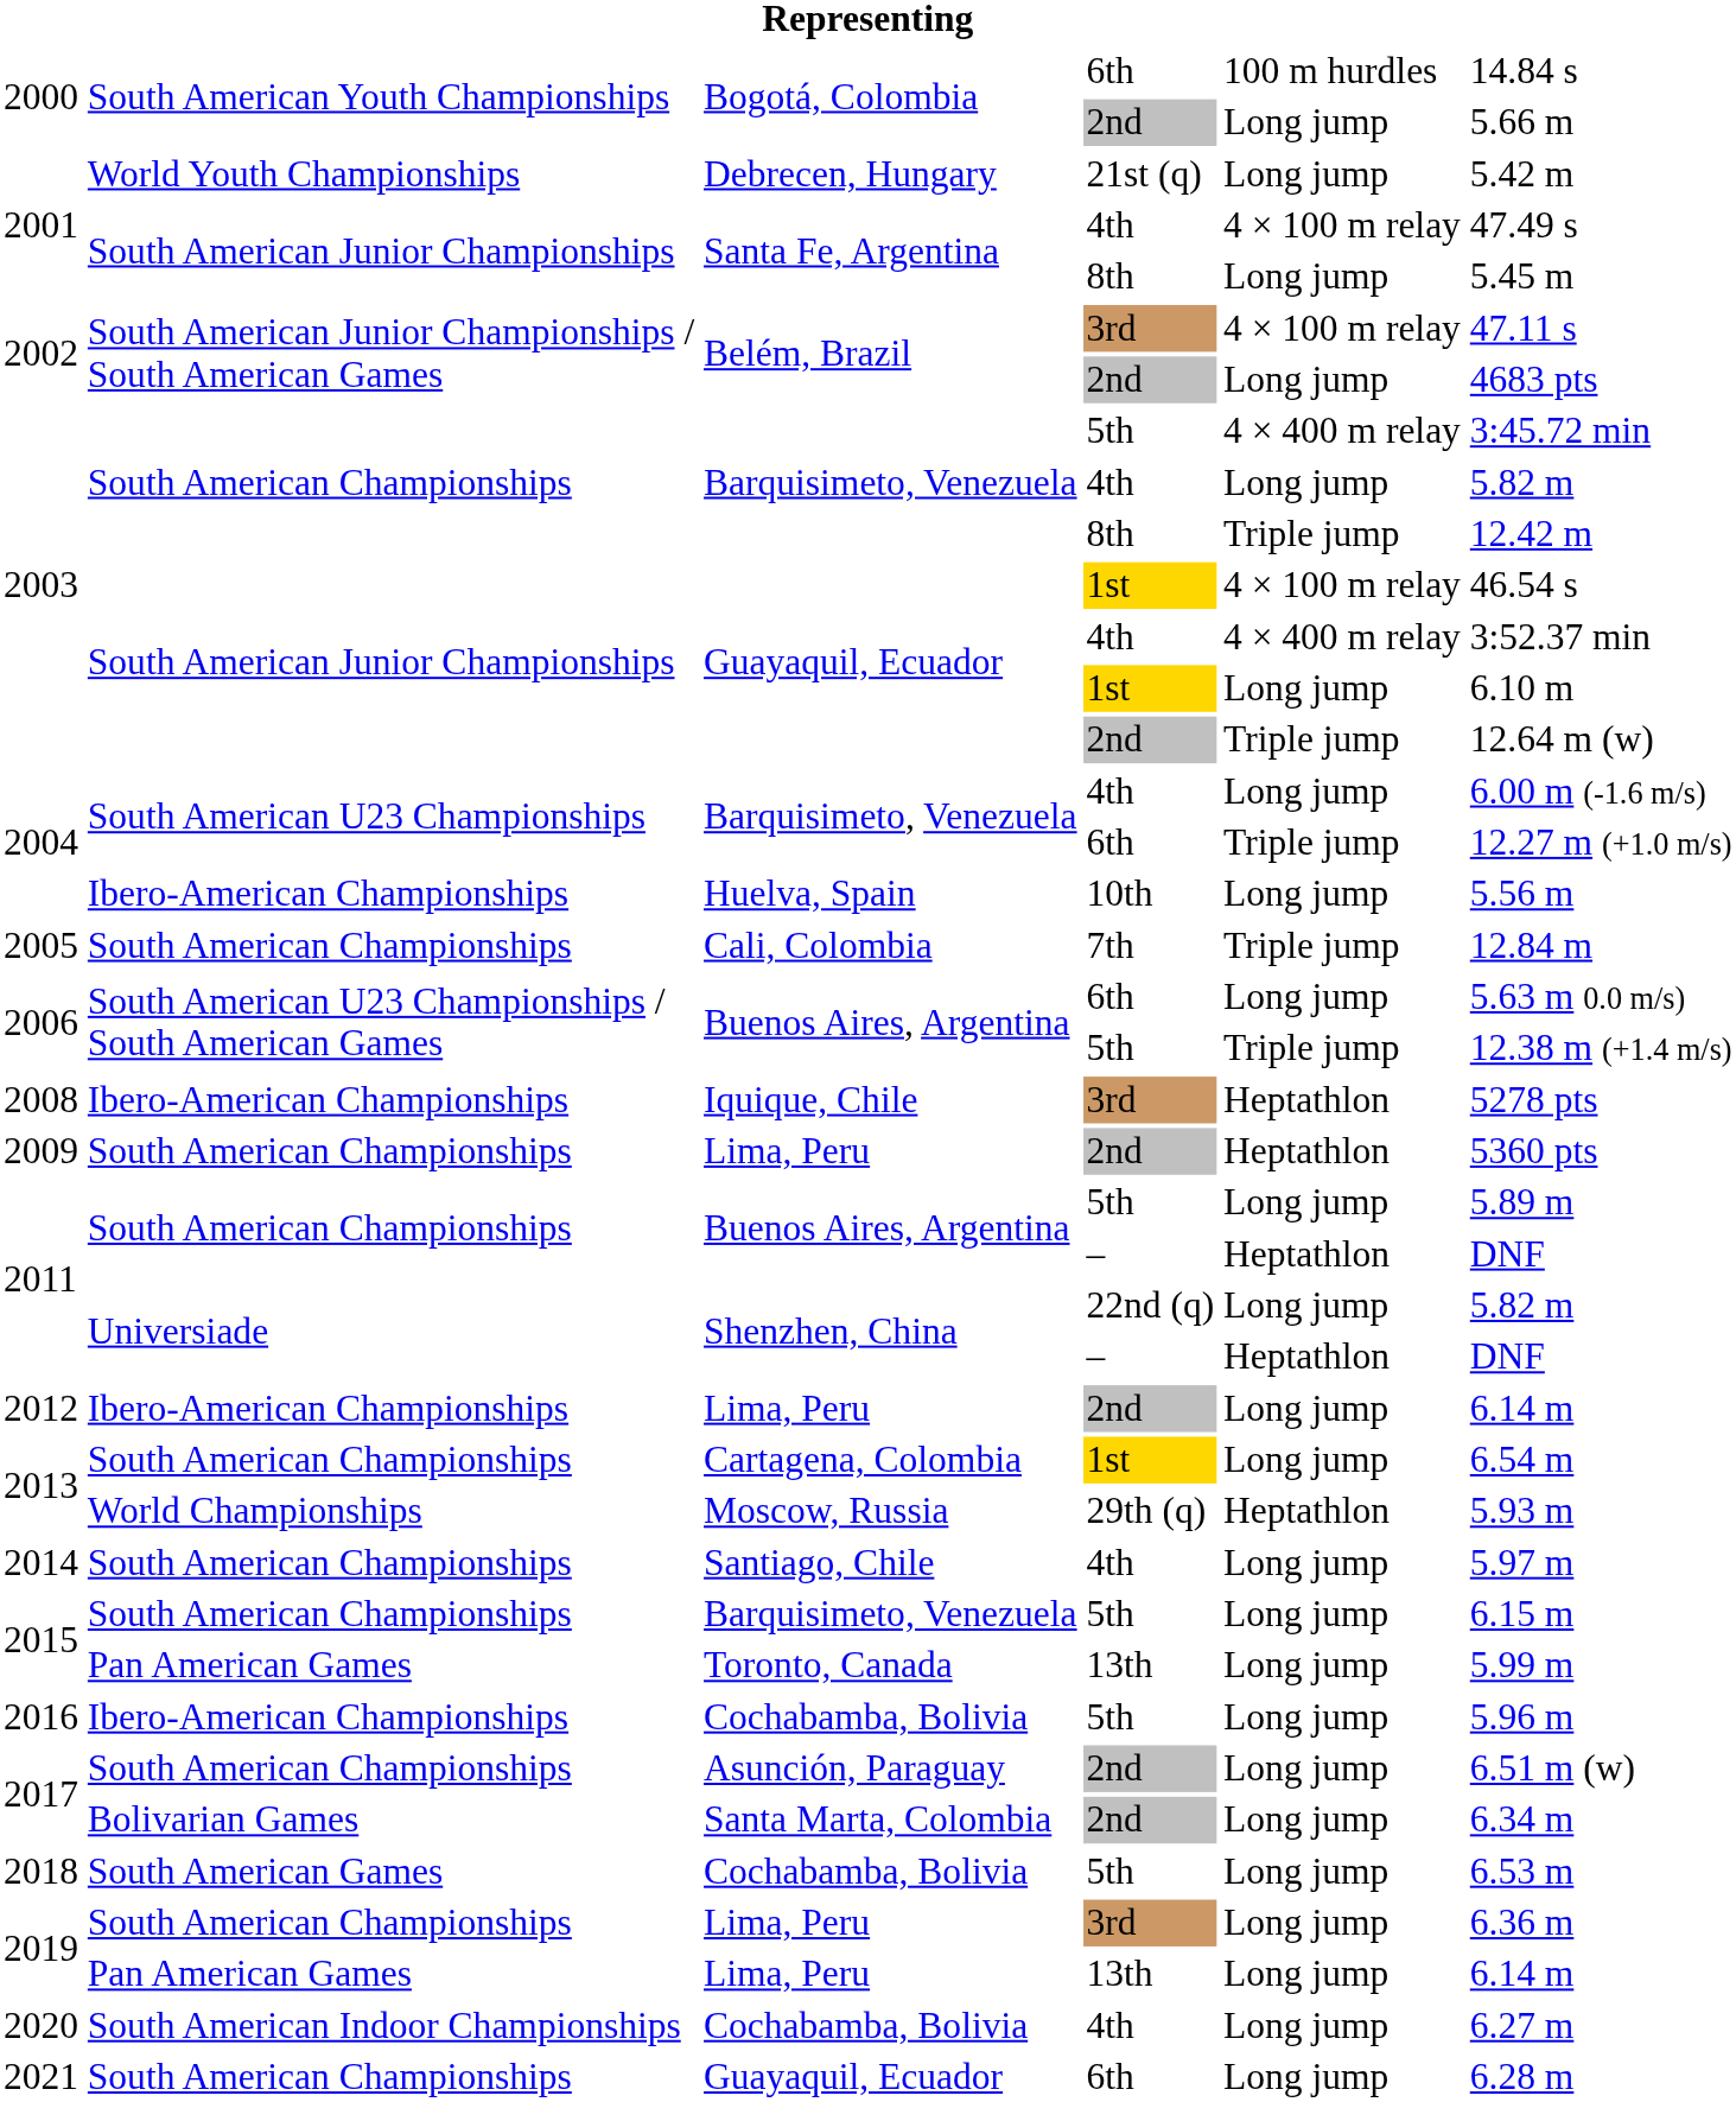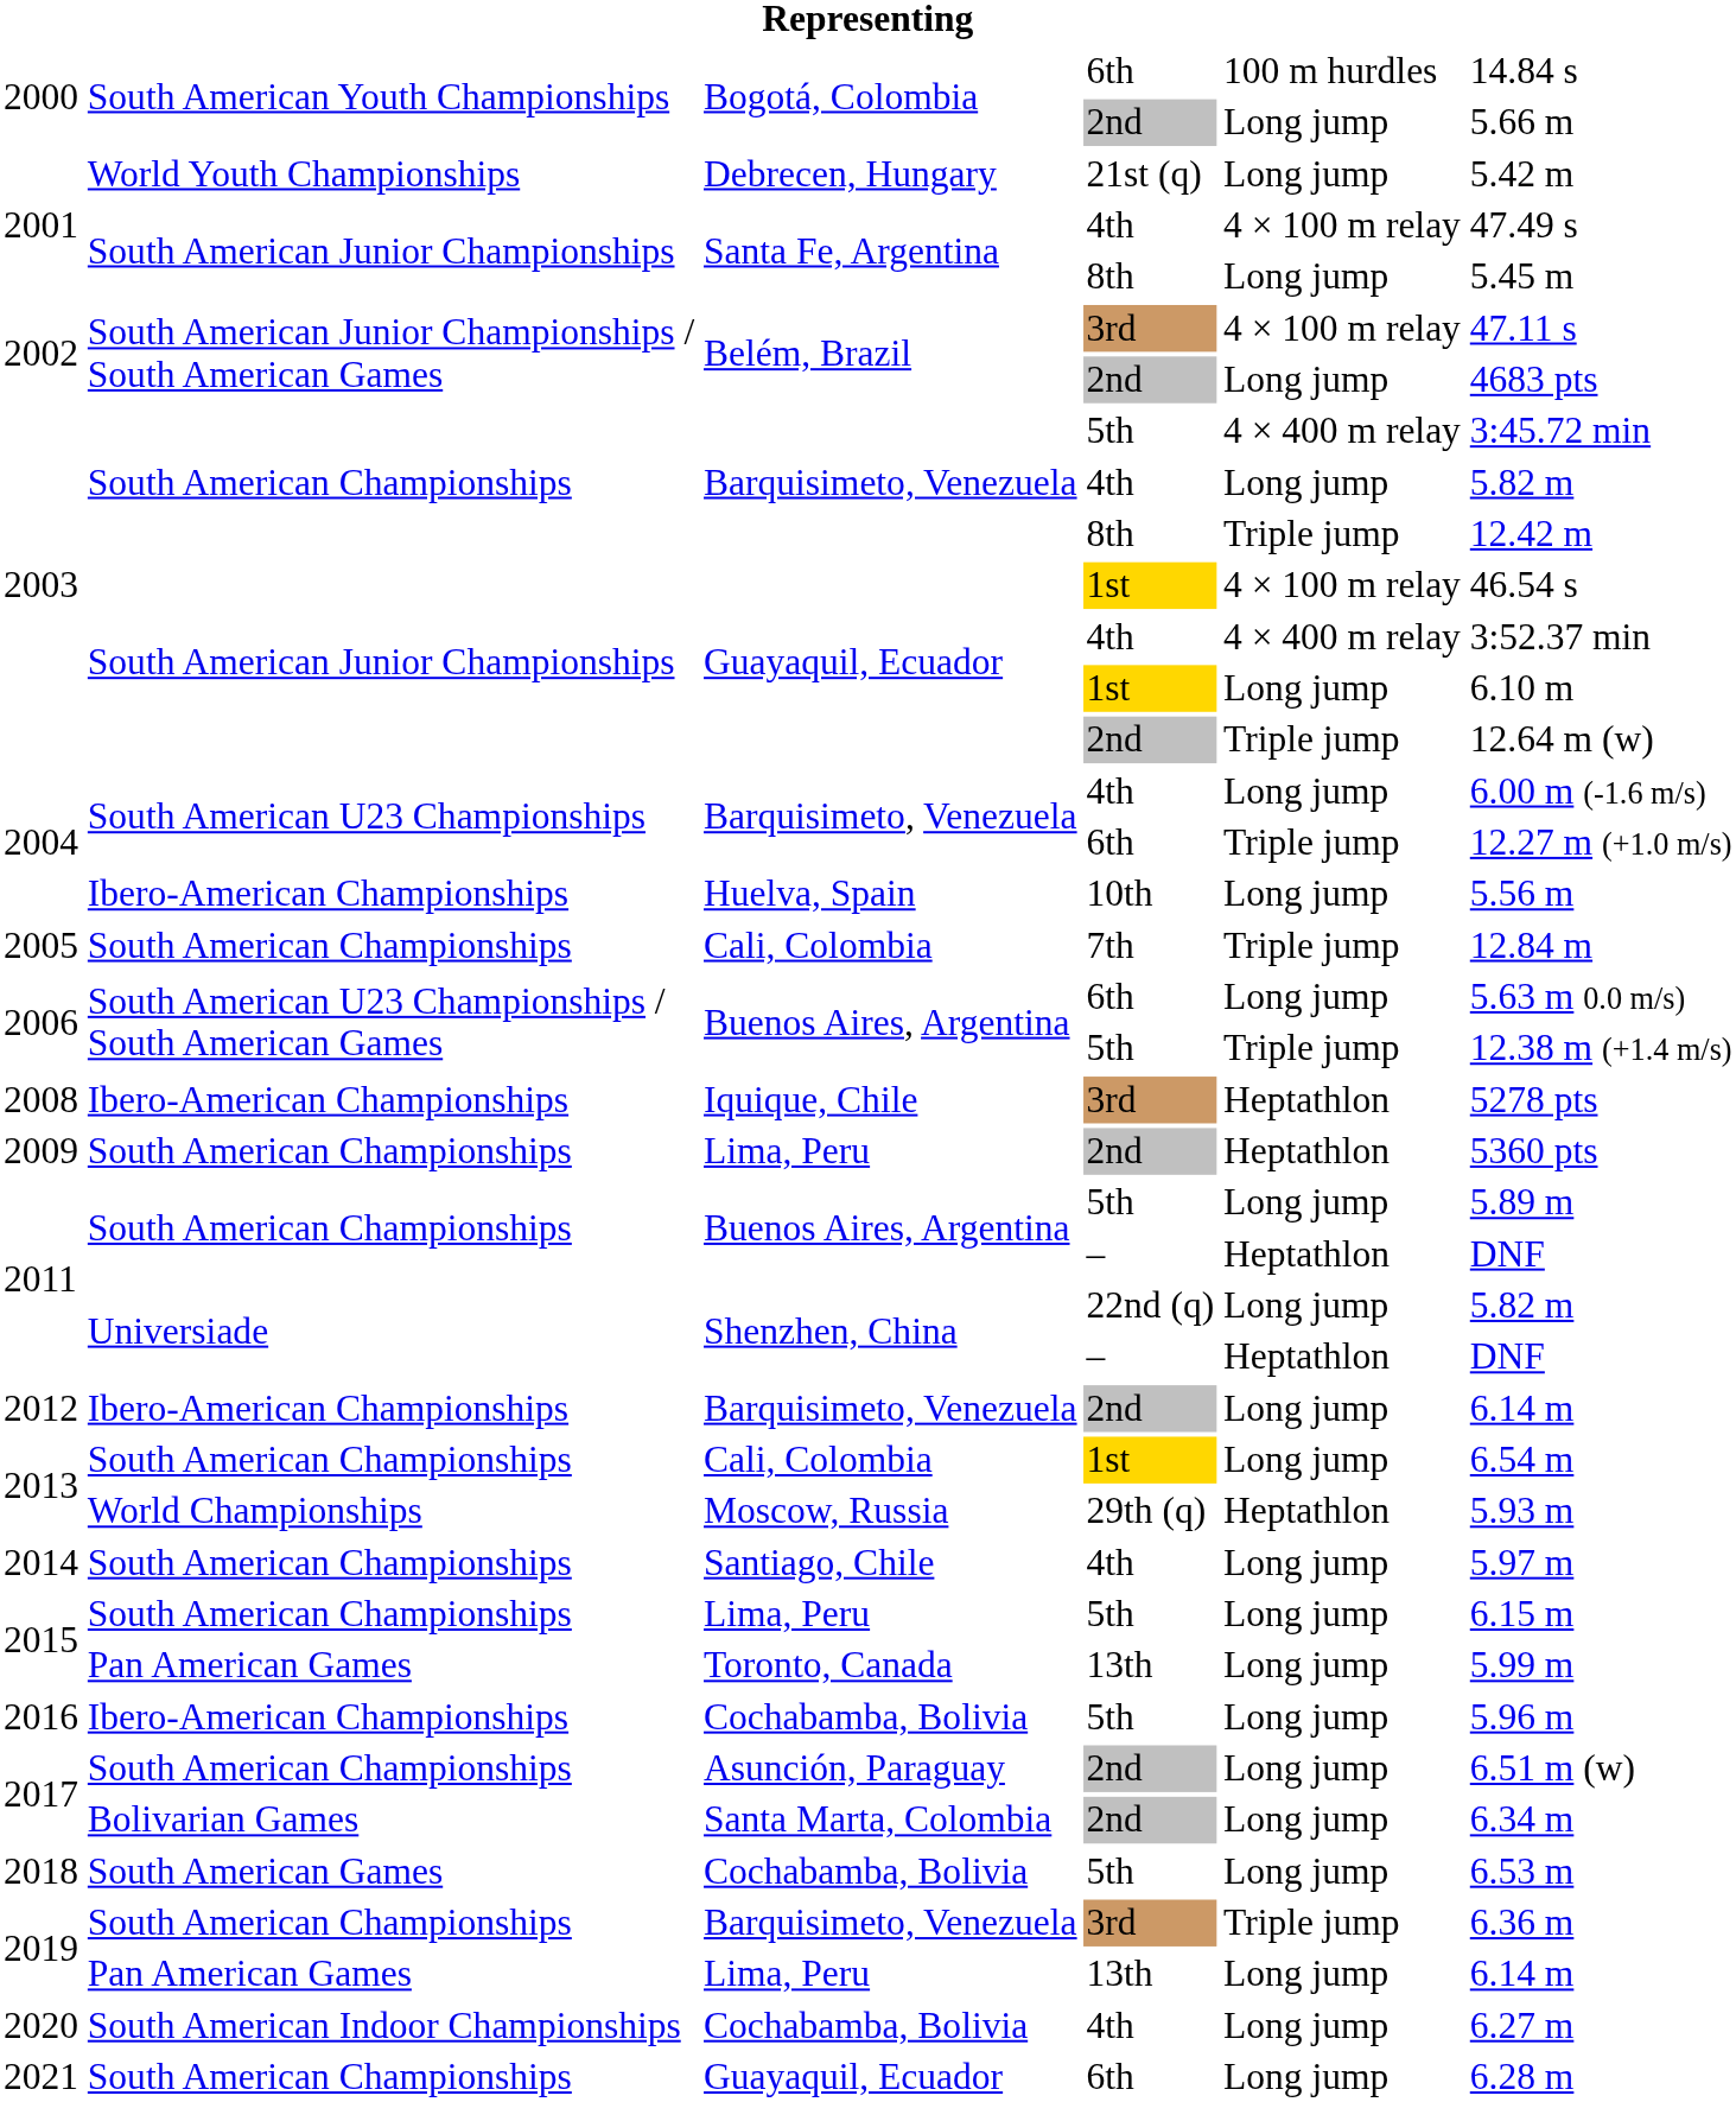 <table>
 <tr>
 <th colspan="6">Representing </th>
 </tr>
 <tr>
 <td rowspan=2>2000</td>
 <td rowspan=2><a href='#'>South American Youth Championships</a></td>
 <td rowspan=2><a href='#'>Bogotá, Colombia</a></td>
 <td>6th</td>
 <td>100 m hurdles</td>
 <td>14.84 s</td>
 </tr>
 <tr>
 <td bgcolor=silver>2nd</td>
 <td>Long jump</td>
 <td>5.66 m</td>
 </tr>
 <tr>
 <td rowspan=3>2001</td>
 <td><a href='#'>World Youth Championships</a></td>
 <td><a href='#'>Debrecen, Hungary</a></td>
 <td>21st (q)</td>
 <td>Long jump</td>
 <td>5.42 m</td>
 </tr>
 <tr>
 <td rowspan=2><a href='#'>South American Junior Championships</a></td>
 <td rowspan=2><a href='#'>Santa Fe, Argentina</a></td>
 <td>4th</td>
 <td>4 × 100 m relay</td>
 <td>47.49 s</td>
 </tr>
 <tr>
 <td>8th</td>
 <td>Long jump</td>
 <td>5.45 m</td>
 </tr>
 <tr>
 <td rowspan=2>2002</td>
 <td rowspan=2><a href='#'>South American Junior Championships</a> /<br> <a href='#'>South American Games</a></td>
 <td rowspan=2><a href='#'>Belém, Brazil</a></td>
 <td bgcolor=cc9966>3rd</td>
 <td>4 × 100 m relay</td>
 <td><a href='#'>47.11 s</a></td>
 </tr>
 <tr>
 <td bgcolor=silver>2nd</td>
 <td>Long jump</td>
 <td><a href='#'>4683 pts</a></td>
 </tr>
 <tr>
 <td rowspan=7>2003</td>
 <td rowspan=3><a href='#'>South American Championships</a></td>
 <td rowspan=3><a href='#'>Barquisimeto, Venezuela</a></td>
 <td>5th</td>
 <td>4 × 400 m relay</td>
 <td><a href='#'>3:45.72 min</a></td>
 </tr>
 <tr>
 <td>4th</td>
 <td>Long jump</td>
 <td><a href='#'>5.82 m</a></td>
 </tr>
 <tr>
 <td>8th</td>
 <td>Triple jump</td>
 <td><a href='#'>12.42 m</a></td>
 </tr>
 <tr>
 <td rowspan=4><a href='#'>South American Junior Championships</a></td>
 <td rowspan=4><a href='#'>Guayaquil, Ecuador</a></td>
 <td bgcolor=gold>1st</td>
 <td>4 × 100 m relay</td>
 <td>46.54 s</td>
 </tr>
 <tr>
 <td>4th</td>
 <td>4 × 400 m relay</td>
 <td>3:52.37 min</td>
 </tr>
 <tr>
 <td bgcolor=gold>1st</td>
 <td>Long jump</td>
 <td>6.10 m</td>
 </tr>
 <tr>
 <td bgcolor=silver>2nd</td>
 <td>Triple jump</td>
 <td>12.64 m (w)</td>
 </tr>
 <tr>
 <td rowspan=3>2004</td>
 <td rowspan=2><a href='#'>South American U23 Championships</a></td>
 <td rowspan=2><a href='#'>Barquisimeto</a>, <a href='#'>Venezuela</a></td>
 <td>4th</td>
 <td>Long jump</td>
 <td><a href='#'>6.00 m</a> <small>(-1.6 m/s)</small></td>
 </tr>
 <tr>
 <td>6th</td>
 <td>Triple jump</td>
 <td><a href='#'>12.27 m</a> <small>(+1.0 m/s)</small></td>
 </tr>
 <tr>
 <td><a href='#'>Ibero-American Championships</a></td>
 <td><a href='#'>Huelva, Spain</a></td>
 <td>10th</td>
 <td>Long jump</td>
 <td><a href='#'>5.56 m</a></td>
 </tr>
 <tr>
 <td>2005</td>
 <td><a href='#'>South American Championships</a></td>
 <td><a href='#'>Cali, Colombia</a></td>
 <td>7th</td>
 <td>Triple jump</td>
 <td><a href='#'>12.84 m</a></td>
 </tr>
 <tr>
 <td rowspan=2>2006</td>
 <td rowspan=2><a href='#'>South American U23 Championships</a> /<br> <a href='#'>South American Games</a></td>
 <td rowspan=2><a href='#'>Buenos Aires</a>, <a href='#'>Argentina</a></td>
 <td>6th</td>
 <td>Long jump</td>
 <td><a href='#'>5.63 m</a> <small>0.0 m/s)</small></td>
 </tr>
 <tr>
 <td>5th</td>
 <td>Triple jump</td>
 <td><a href='#'>12.38 m</a> <small>(+1.4 m/s)</small></td>
 </tr>
 <tr>
 <td>2008</td>
 <td><a href='#'>Ibero-American Championships</a></td>
 <td><a href='#'>Iquique, Chile</a></td>
 <td bgcolor=cc9966>3rd</td>
 <td>Heptathlon</td>
 <td><a href='#'>5278 pts</a></td>
 </tr>
 <tr>
 <td>2009</td>
 <td><a href='#'>South American Championships</a></td>
 <td><a href='#'>Lima, Peru</a></td>
 <td bgcolor=silver>2nd</td>
 <td>Heptathlon</td>
 <td><a href='#'>5360 pts</a></td>
 </tr>
 <tr>
 <td rowspan=4>2011</td>
 <td rowspan=2><a href='#'>South American Championships</a></td>
 <td rowspan=2><a href='#'>Buenos Aires, Argentina</a></td>
 <td>5th</td>
 <td>Long jump</td>
 <td><a href='#'>5.89 m</a></td>
 </tr>
 <tr>
 <td>–</td>
 <td>Heptathlon</td>
 <td><a href='#'>DNF</a></td>
 </tr>
 <tr>
 <td rowspan=2><a href='#'>Universiade</a></td>
 <td rowspan=2><a href='#'>Shenzhen, China</a></td>
 <td>22nd (q)</td>
 <td>Long jump</td>
 <td><a href='#'>5.82 m</a></td>
 </tr>
 <tr>
 <td>–</td>
 <td>Heptathlon</td>
 <td><a href='#'>DNF</a></td>
 </tr>
 <tr>
 <td>2012</td>
 <td><a href='#'>Ibero-American Championships</a></td>
-<td><a href='#'>Lima, Peru</a></td>
+<td><a href='#'>Barquisimeto, Venezuela</a></td>
 <td bgcolor=silver>2nd</td>
 <td>Long jump</td>
 <td><a href='#'>6.14 m</a></td>
 </tr>
 <tr>
 <td rowspan=2>2013</td>
 <td><a href='#'>South American Championships</a></td>
-<td><a href='#'>Cartagena, Colombia</a></td>
+<td><a href='#'>Cali, Colombia</a></td>
 <td bgcolor=gold>1st</td>
 <td>Long jump</td>
 <td><a href='#'>6.54 m</a></td>
 </tr>
 <tr>
 <td><a href='#'>World Championships</a></td>
 <td><a href='#'>Moscow, Russia</a></td>
 <td>29th (q)</td>
 <td>Heptathlon</td>
 <td><a href='#'>5.93 m</a></td>
 </tr>
 <tr>
 <td>2014</td>
 <td><a href='#'>South American Championships</a></td>
 <td><a href='#'>Santiago, Chile</a></td>
 <td>4th</td>
 <td>Long jump</td>
 <td><a href='#'>5.97 m</a></td>
 </tr>
 <tr>
 <td rowspan=2>2015</td>
 <td><a href='#'>South American Championships</a></td>
-<td><a href='#'>Barquisimeto, Venezuela</a></td>
+<td><a href='#'>Lima, Peru</a></td>
 <td>5th</td>
 <td>Long jump</td>
 <td><a href='#'>6.15 m</a></td>
 </tr>
 <tr>
 <td><a href='#'>Pan American Games</a></td>
 <td><a href='#'>Toronto, Canada</a></td>
 <td>13th</td>
 <td>Long jump</td>
 <td><a href='#'>5.99 m</a></td>
 </tr>
 <tr>
 <td>2016</td>
 <td><a href='#'>Ibero-American Championships</a></td>
 <td><a href='#'>Cochabamba, Bolivia</a></td>
 <td>5th</td>
 <td>Long jump</td>
 <td><a href='#'>5.96 m</a></td>
 </tr>
 <tr>
 <td rowspan=2>2017</td>
 <td><a href='#'>South American Championships</a></td>
 <td><a href='#'>Asunción, Paraguay</a></td>
 <td bgcolor=silver>2nd</td>
 <td>Long jump</td>
 <td><a href='#'>6.51 m</a> (w)</td>
 </tr>
 <tr>
 <td><a href='#'>Bolivarian Games</a></td>
 <td><a href='#'>Santa Marta, Colombia</a></td>
 <td bgcolor=silver>2nd</td>
 <td>Long jump</td>
 <td><a href='#'>6.34 m</a></td>
 </tr>
 <tr>
 <td>2018</td>
 <td><a href='#'>South American Games</a></td>
 <td><a href='#'>Cochabamba, Bolivia</a></td>
 <td>5th</td>
 <td>Long jump</td>
 <td><a href='#'>6.53 m</a></td>
 </tr>
 <tr>
 <td rowspan=2>2019</td>
 <td><a href='#'>South American Championships</a></td>
-<td><a href='#'>Lima, Peru</a></td>
+<td><a href='#'>Barquisimeto, Venezuela</a></td>
 <td bgcolor=cc9966>3rd</td>
-<td>Long jump</td>
+<td>Triple jump</td>
 <td><a href='#'>6.36 m</a></td>
 </tr>
 <tr>
 <td><a href='#'>Pan American Games</a></td>
 <td><a href='#'>Lima, Peru</a></td>
 <td>13th</td>
 <td>Long jump</td>
 <td><a href='#'>6.14 m</a></td>
 </tr>
 <tr>
 <td>2020</td>
 <td><a href='#'>South American Indoor Championships</a></td>
 <td><a href='#'>Cochabamba, Bolivia</a></td>
 <td>4th</td>
 <td>Long jump</td>
 <td><a href='#'>6.27 m</a></td>
 </tr>
 <tr>
 <td>2021</td>
 <td><a href='#'>South American Championships</a></td>
 <td><a href='#'>Guayaquil, Ecuador</a></td>
 <td>6th</td>
 <td>Long jump</td>
 <td><a href='#'>6.28 m</a></td>
 </tr>
 </table>
